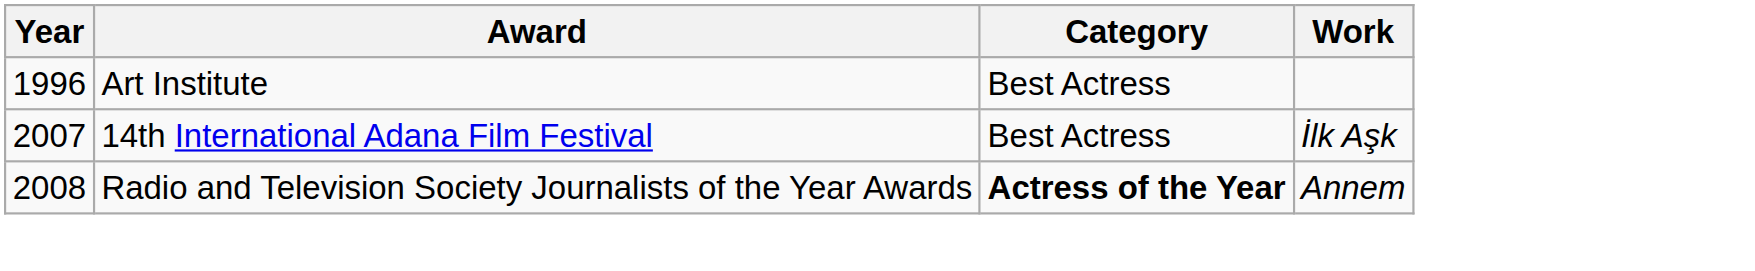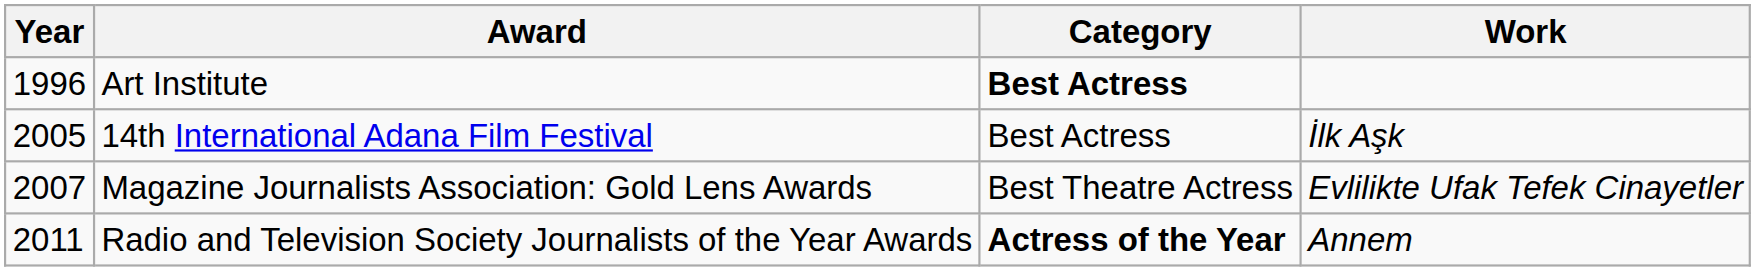 <table class="wikitable" style="font-size: 95%;">
 <tr>
 <th>Year</th>
 <th>Award</th>
 <th>Category</th>
 <th>Work</th>
 </tr>
 <tr>
 <td>1996</td>
 <td>Art Institute</td>
-<td>Best Actress</td>
+<td><strong>Best Actress</strong></td>
 <td></td>
 </tr>
 <tr>
-<td>2007</td>
+<td>2005</td>
 <td>14th <a href='#'>International Adana Film Festival</a></td>
 <td>Best Actress</td>
 <td><em>İlk Aşk</em></td>
 </tr>
 <tr>
-<td>2008</td>
+<td>2007</td>
+<td>Magazine Journalists Association: Gold Lens Awards</td>
+<td>Best Theatre Actress</td>
+<td><em>Evlilikte Ufak Tefek Cinayetler</em></td>
+</tr>
+<tr>
+<td>2011</td>
 <td>Radio and Television Society Journalists of the Year Awards</td>
 <td><strong>Actress of the Year</strong></td>
 <td><em>Annem</em></td>
 </tr>
 </table>
